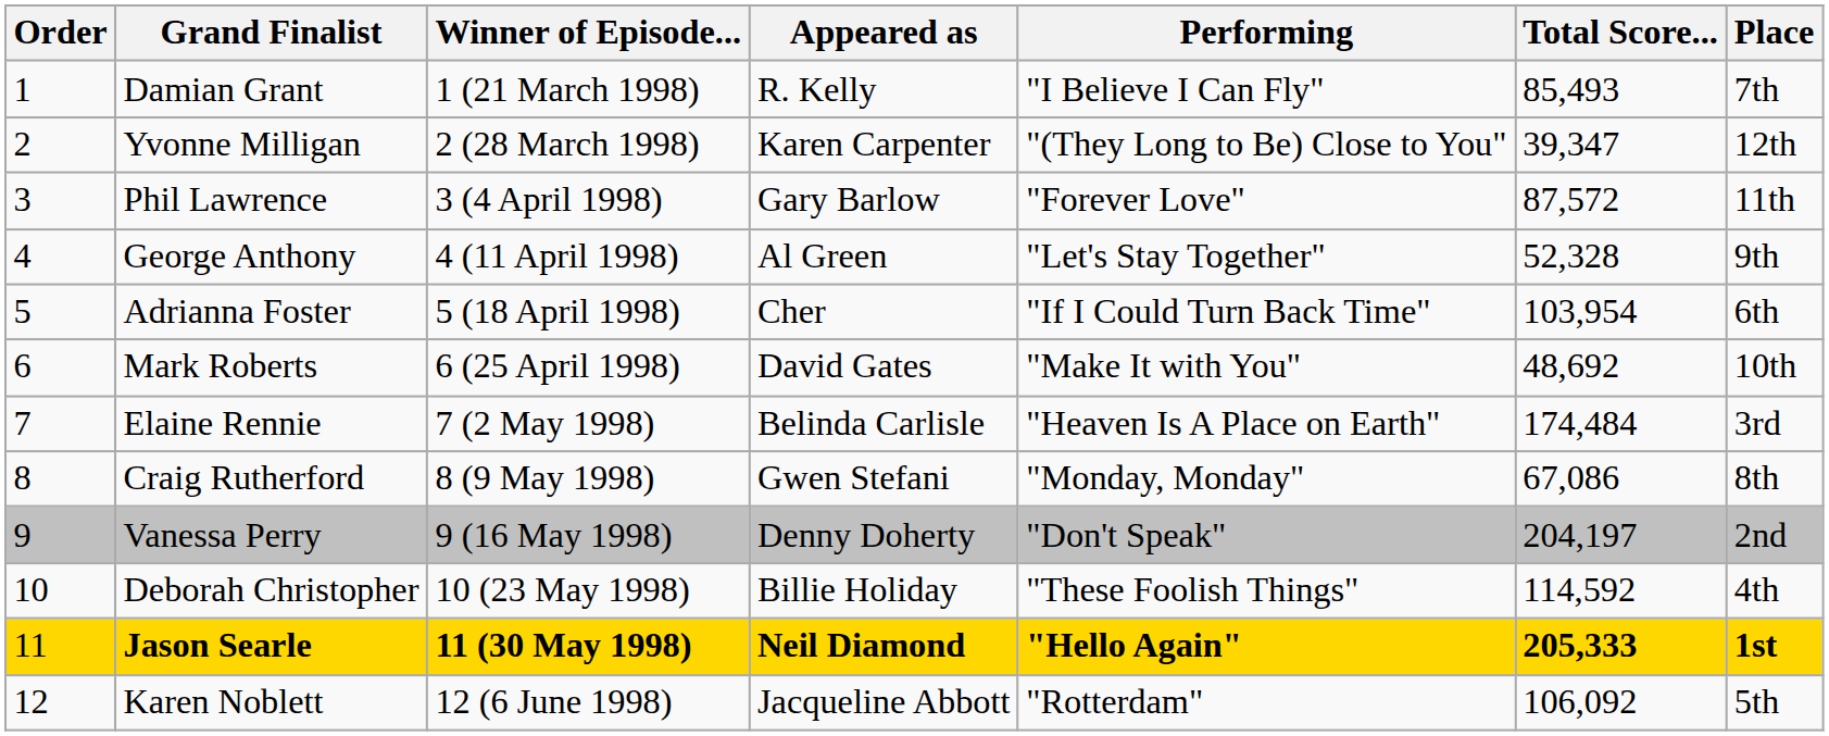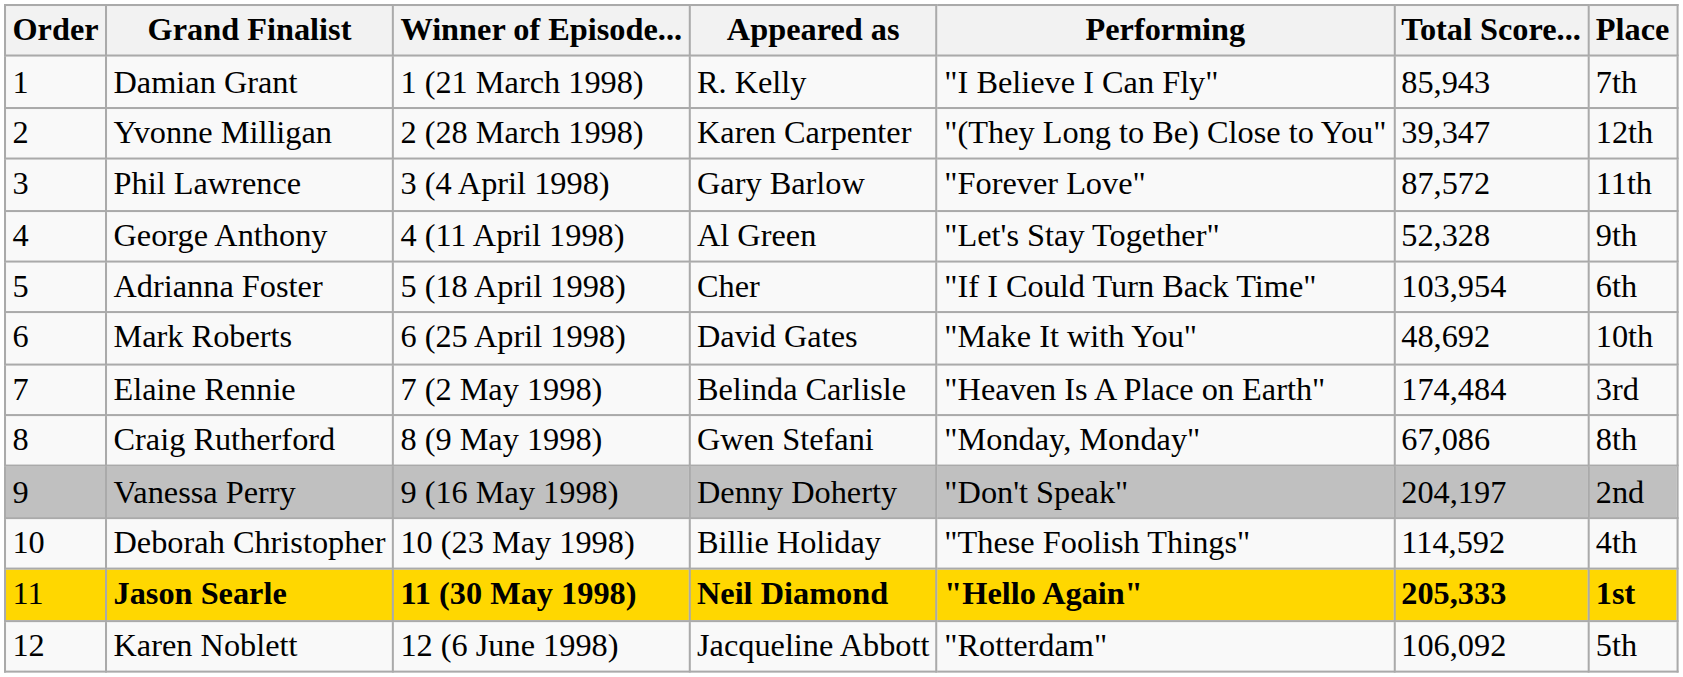 <table class="wikitable sortable">
 <tr>
 <th>Order</th>
 <th>Grand Finalist</th>
 <th>Winner of Episode...</th>
 <th>Appeared as</th>
 <th>Performing</th>
 <th>Total Score...</th>
 <th>Place</th>
 </tr>
 <tr>
 <td>1</td>
 <td>Damian Grant</td>
 <td>1 (21 March 1998)</td>
 <td>R. Kelly</td>
 <td>"I Believe I Can Fly"</td>
-<td>85,493</td>
+<td>85,943</td>
 <td>7th</td>
 </tr>
 <tr>
 <td>2</td>
 <td>Yvonne Milligan</td>
 <td>2 (28 March 1998)</td>
 <td>Karen Carpenter</td>
 <td>"(They Long to Be) Close to You"</td>
 <td>39,347</td>
 <td>12th</td>
 </tr>
 <tr>
 <td>3</td>
 <td>Phil Lawrence</td>
 <td>3 (4 April 1998)</td>
 <td>Gary Barlow</td>
 <td>"Forever Love"</td>
 <td>87,572</td>
 <td>11th</td>
 </tr>
 <tr>
 <td>4</td>
 <td>George Anthony</td>
 <td>4 (11 April 1998)</td>
 <td>Al Green</td>
 <td>"Let's Stay Together"</td>
 <td>52,328</td>
 <td>9th</td>
 </tr>
 <tr>
 <td>5</td>
 <td>Adrianna Foster</td>
 <td>5 (18 April 1998)</td>
 <td>Cher</td>
 <td>"If I Could Turn Back Time"</td>
 <td>103,954</td>
 <td>6th</td>
 </tr>
 <tr>
 <td>6</td>
 <td>Mark Roberts</td>
 <td>6 (25 April 1998)</td>
 <td>David Gates</td>
 <td>"Make It with You"</td>
 <td>48,692</td>
 <td>10th</td>
 </tr>
 <tr>
 <td>7</td>
 <td>Elaine Rennie</td>
 <td>7 (2 May 1998)</td>
 <td>Belinda Carlisle</td>
 <td>"Heaven Is A Place on Earth"</td>
 <td>174,484</td>
 <td>3rd</td>
 </tr>
 <tr>
 <td>8</td>
 <td>Craig Rutherford</td>
 <td>8 (9 May 1998)</td>
 <td>Gwen Stefani</td>
 <td>"Monday, Monday"</td>
 <td>67,086</td>
 <td>8th</td>
 </tr>
 <tr style="background:silver;">
 <td>9</td>
 <td>Vanessa Perry</td>
 <td>9 (16 May 1998)</td>
 <td>Denny Doherty</td>
 <td>"Don't Speak"</td>
 <td>204,197</td>
 <td>2nd</td>
 </tr>
 <tr>
 <td>10</td>
 <td>Deborah Christopher</td>
 <td>10 (23 May 1998)</td>
 <td>Billie Holiday</td>
 <td>"These Foolish Things"</td>
 <td>114,592</td>
 <td>4th</td>
 </tr>
 <tr style="background:gold;">
 <td>11</td>
 <td><strong>Jason Searle</strong></td>
 <td><strong>11 (30 May 1998)</strong></td>
 <td><strong>Neil Diamond</strong></td>
 <td><strong>"Hello Again"</strong></td>
 <td><strong>205,333</strong></td>
 <td><strong>1st</strong></td>
 </tr>
 <tr>
 <td>12</td>
 <td>Karen Noblett</td>
 <td>12 (6 June 1998)</td>
 <td>Jacqueline Abbott</td>
 <td>"Rotterdam"</td>
 <td>106,092</td>
 <td>5th</td>
 </tr>
 </table>
